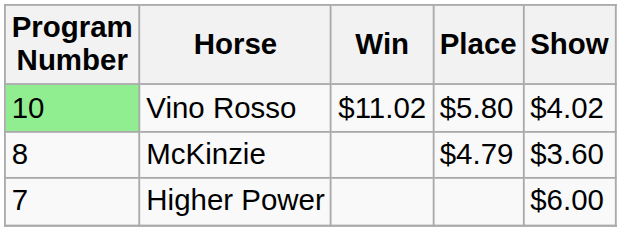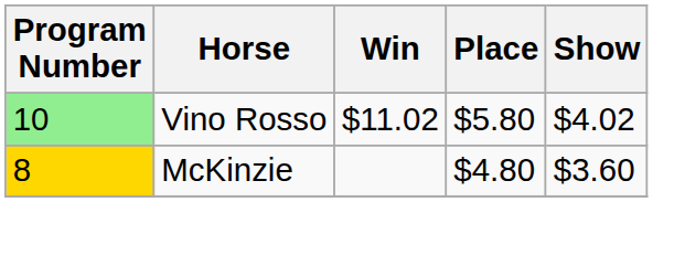 <table class="wikitable">
 <tr>
 <th>Program<br>Number</th>
 <th>Horse</th>
 <th>Win</th>
 <th>Place</th>
 <th>Show</th>
 </tr>
 <tr>
 <td style="background: lightgreen;">10</td>
 <td>Vino Rosso</td>
 <td>$11.02</td>
 <td>$5.80</td>
 <td>$4.02</td>
 </tr>
 <tr>
-<td>8</td>
+<td style="background: gold;">8</td>
 <td>McKinzie</td>
 <td></td>
-<td>$4.79</td>
+<td>$4.80</td>
 <td>$3.60</td>
-</tr>
-<tr>
-<td>7</td>
-<td>Higher Power</td>
-<td></td>
-<td></td>
-<td>$6.00</td>
 </tr>
 <tr>
 </tr>
 </table>
